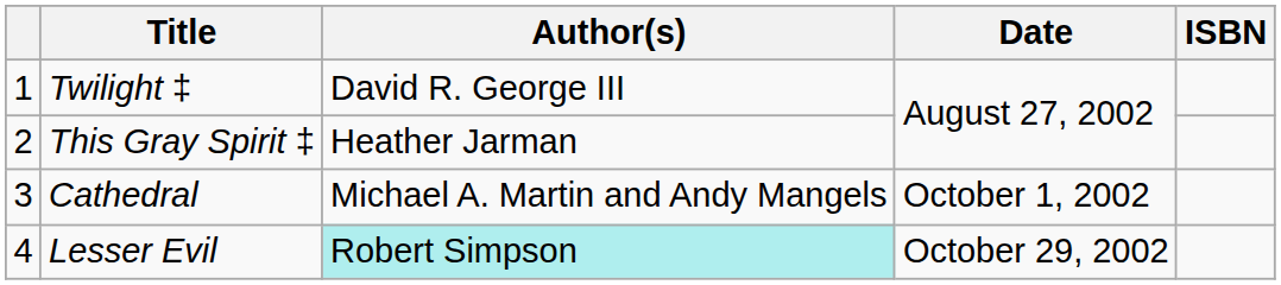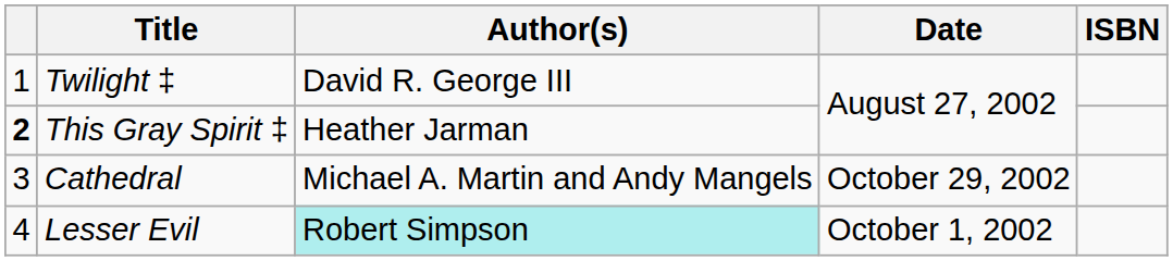 <table class="wikitable">
 <tr>
 <th></th>
 <th>Title</th>
 <th>Author(s)</th>
 <th>Date</th>
 <th>ISBN</th>
 </tr>
 <tr>
 <td>1</td>
 <td><em>Twilight</em> ‡</td>
 <td>David R. George III</td>
 <td rowspan="2">August 27, 2002</td>
 <td></td>
 </tr>
 <tr>
-<td>2</td>
+<td><strong>2</strong></td>
 <td><em>This Gray Spirit</em> ‡</td>
 <td>Heather Jarman</td>
 <td></td>
 </tr>
 <tr>
 <td>3</td>
 <td><em>Cathedral</em></td>
 <td>Michael A. Martin and Andy Mangels</td>
-<td>October 1, 2002</td>
+<td>October 29, 2002</td>
 <td></td>
 </tr>
 <tr>
 <td>4</td>
 <td><em>Lesser Evil</em></td>
 <td style="background: paleturquoise;">Robert Simpson</td>
-<td>October 29, 2002</td>
+<td>October 1, 2002</td>
 <td></td>
 </tr>
 </table>
